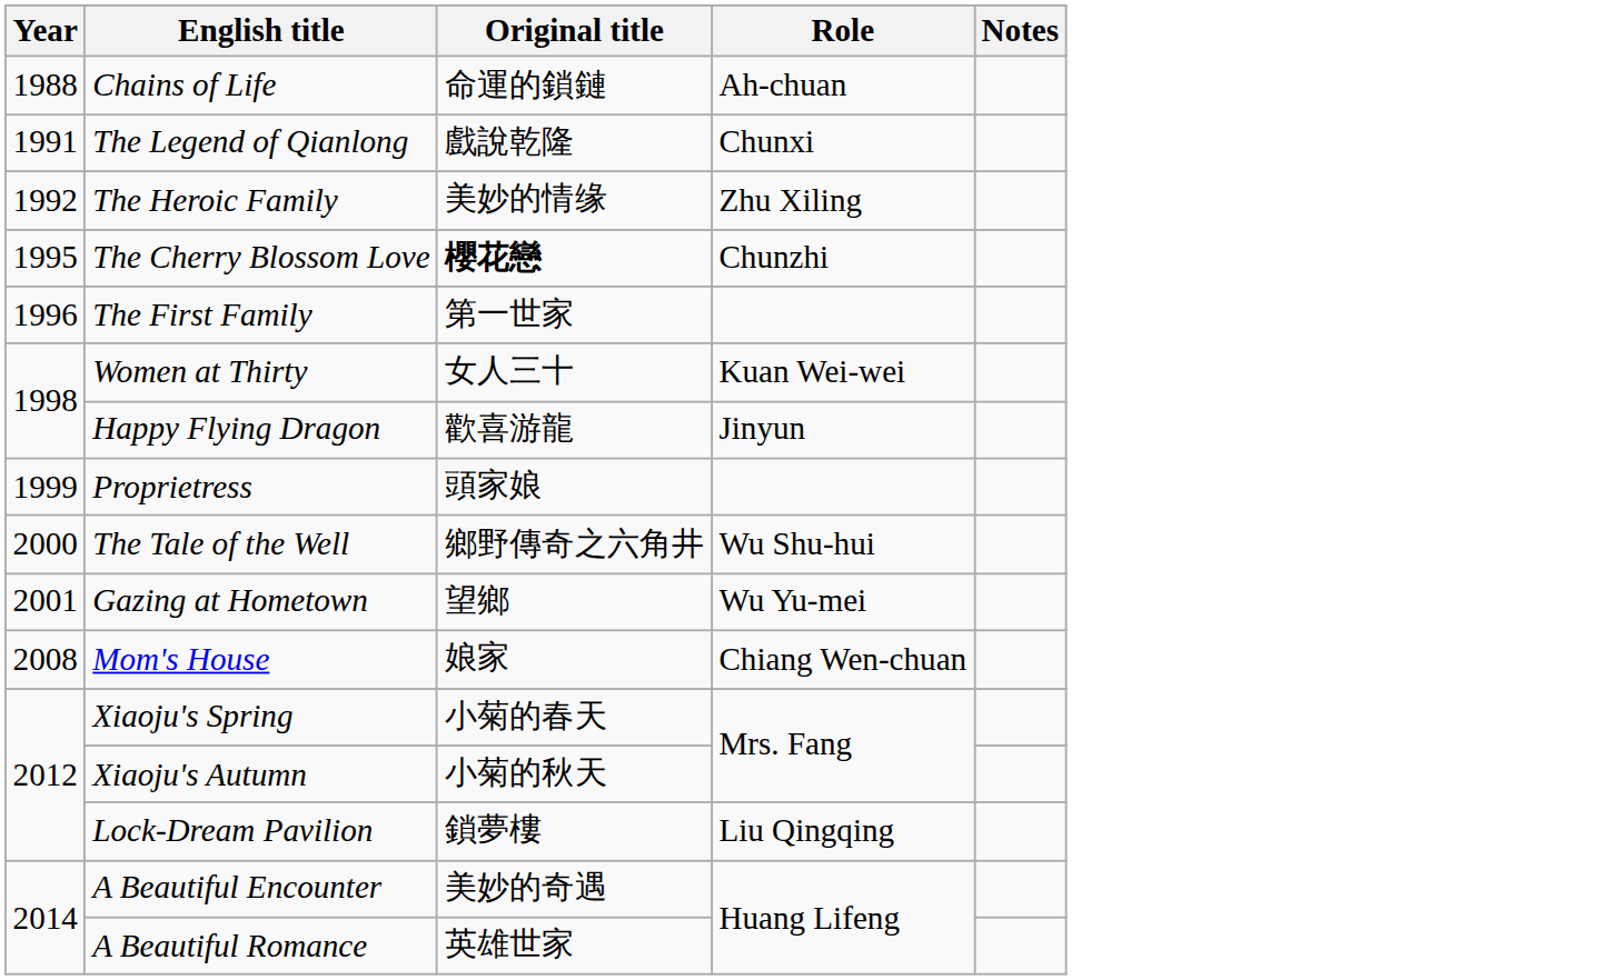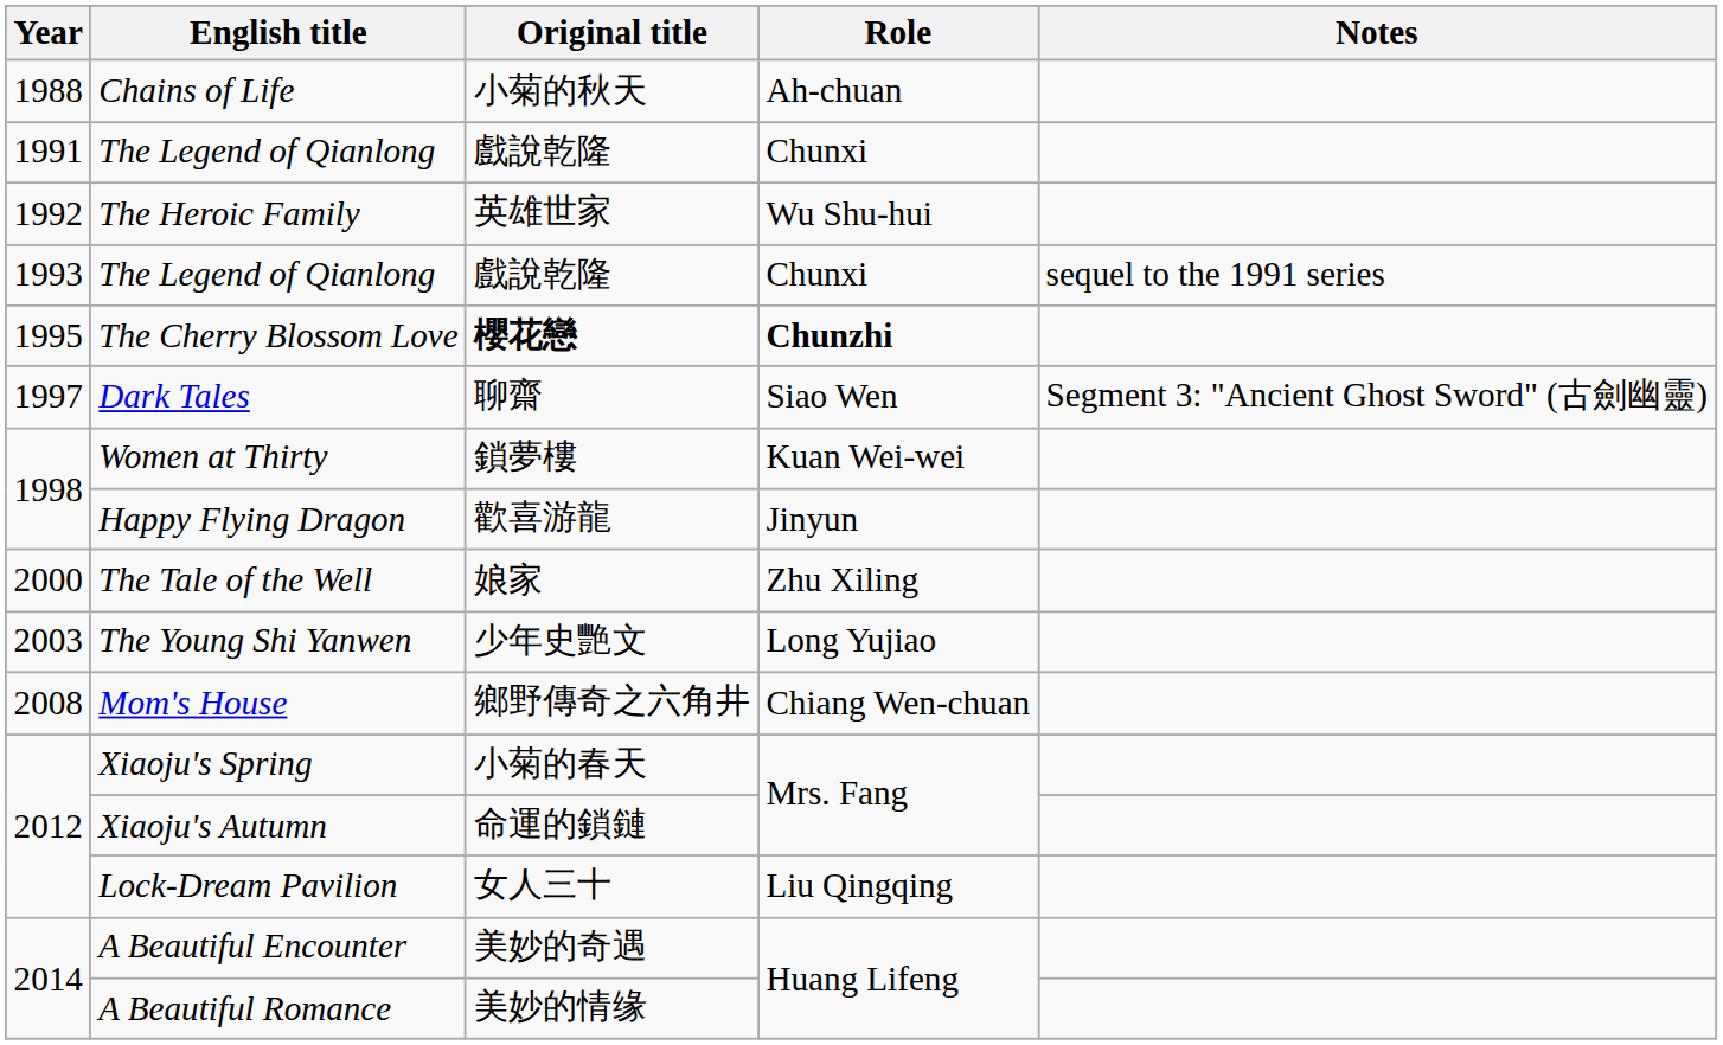 <table class="wikitable sortable">
 <tr>
 <th>Year</th>
 <th>English title</th>
 <th>Original title</th>
 <th>Role</th>
 <th class="unsortable">Notes</th>
 </tr>
 <tr>
 <td>1988</td>
 <td><em>Chains of Life</em></td>
-<td>命運的鎖鏈</td>
+<td>小菊的秋天</td>
 <td>Ah-chuan</td>
 <td></td>
 </tr>
 <tr>
 <td>1991</td>
 <td><em>The Legend of Qianlong</em></td>
 <td>戲說乾隆</td>
 <td>Chunxi</td>
 <td></td>
 </tr>
 <tr>
 <td>1992</td>
 <td><em>The Heroic Family</em></td>
-<td>美妙的情缘</td>
-<td>Zhu Xiling</td>
+<td>英雄世家</td>
+<td>Wu Shu-hui</td>
 <td></td>
+</tr>
+<tr>
+<td>1993</td>
+<td><em>The Legend of Qianlong</em></td>
+<td>戲說乾隆</td>
+<td>Chunxi</td>
+<td>sequel to the 1991 series</td>
 </tr>
 <tr>
 <td>1995</td>
 <td><em>The Cherry Blossom Love</em></td>
 <td><strong>櫻花戀</strong></td>
-<td>Chunzhi</td>
+<td><strong>Chunzhi</strong></td>
 <td></td>
 </tr>
 <tr>
-<td>1996</td>
-<td><em>The First Family</em></td>
-<td>第一世家</td>
-<td></td>
-<td></td>
+<td>1997</td>
+<td><em><a href='#'>Dark Tales</a></em></td>
+<td>聊齋</td>
+<td>Siao Wen</td>
+<td>Segment 3: "Ancient Ghost Sword" (古劍幽靈)</td>
 </tr>
 <tr>
 <td rowspan=2>1998</td>
 <td><em>Women at Thirty</em></td>
-<td>女人三十</td>
+<td>鎖夢樓</td>
 <td>Kuan Wei-wei</td>
 <td></td>
 </tr>
 <tr>
 <td><em>Happy Flying Dragon</em></td>
 <td>歡喜游龍</td>
 <td>Jinyun</td>
 <td></td>
 </tr>
 <tr>
-<td>1999</td>
-<td><em>Proprietress</em></td>
-<td>頭家娘</td>
-<td></td>
+<td>2000</td>
+<td><em>The Tale of the Well</em></td>
+<td>娘家</td>
+<td>Zhu Xiling</td>
 <td></td>
 </tr>
 <tr>
-<td>2000</td>
-<td><em>The Tale of the Well</em></td>
-<td>鄉野傳奇之六角井</td>
-<td>Wu Shu-hui</td>
-<td></td>
-</tr>
-<tr>
-<td>2001</td>
-<td><em>Gazing at Hometown</em></td>
-<td>望鄉</td>
-<td>Wu Yu-mei</td>
+<td>2003</td>
+<td><em>The Young Shi Yanwen</em></td>
+<td>少年史艷文</td>
+<td>Long Yujiao</td>
 <td></td>
 </tr>
 <tr>
 <td>2008</td>
 <td><em><a href='#'>Mom's House</a></em></td>
-<td>娘家</td>
+<td>鄉野傳奇之六角井</td>
 <td>Chiang Wen-chuan</td>
 <td></td>
 </tr>
 <tr>
 <td rowspan=3>2012</td>
 <td><em>Xiaoju's Spring</em></td>
 <td>小菊的春天</td>
 <td rowspan=2>Mrs. Fang</td>
 <td></td>
 </tr>
 <tr>
 <td><em>Xiaoju's Autumn</em></td>
-<td>小菊的秋天</td>
+<td>命運的鎖鏈</td>
 <td></td>
 </tr>
 <tr>
 <td><em>Lock-Dream Pavilion</em></td>
-<td>鎖夢樓</td>
+<td>女人三十</td>
 <td>Liu Qingqing</td>
 <td></td>
 </tr>
 <tr>
 <td rowspan=2>2014</td>
 <td><em>A Beautiful Encounter</em></td>
 <td>美妙的奇遇</td>
 <td rowspan=2>Huang Lifeng</td>
 <td></td>
 </tr>
 <tr>
 <td><em>A Beautiful Romance</em></td>
-<td>英雄世家</td>
+<td>美妙的情缘</td>
 <td></td>
 </tr>
 </table>
